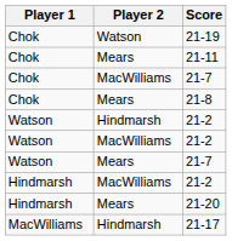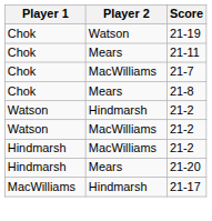 <table class="wikitable">
 <tr>
 <th width=100>Player 1</th>
 <th width=100>Player 2</th>
 <th width=20>Score</th>
 </tr>
 <tr>
 <td>Chok</td>
 <td>Watson</td>
 <td>21-19</td>
 </tr>
 <tr>
 <td>Chok</td>
 <td>Mears</td>
 <td>21-11</td>
 </tr>
 <tr>
 <td>Chok</td>
 <td>MacWilliams</td>
 <td>21-7</td>
 </tr>
 <tr>
 <td>Chok</td>
 <td>Mears</td>
 <td>21-8</td>
 </tr>
 <tr>
 <td>Watson</td>
 <td>Hindmarsh</td>
 <td>21-2</td>
 </tr>
 <tr>
 <td>Watson</td>
 <td>MacWilliams</td>
 <td>21-2</td>
 </tr>
 <tr>
-<td>Watson</td>
-<td>Mears</td>
-<td>21-7</td>
-</tr>
-<tr>
 <td>Hindmarsh</td>
 <td>MacWilliams</td>
 <td>21-2</td>
 </tr>
 <tr>
 <td>Hindmarsh</td>
 <td>Mears</td>
 <td>21-20</td>
 </tr>
 <tr>
 <td>MacWilliams</td>
 <td>Hindmarsh</td>
 <td>21-17</td>
 </tr>
 </table>
